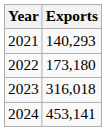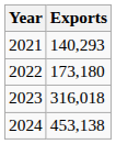 <table class="wikitable">
 <tr>
 <th>Year</th>
 <th>Exports</th>
 </tr>
 <tr>
 <td>2021</td>
 <td>140,293</td>
 </tr>
 <tr>
 <td>2022</td>
 <td>173,180</td>
 </tr>
 <tr>
 <td>2023</td>
 <td>316,018</td>
 </tr>
 <tr>
 <td>2024</td>
-<td>453,141</td>
+<td>453,138</td>
 </tr>
 </table>
